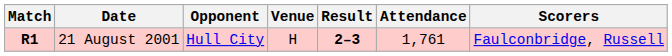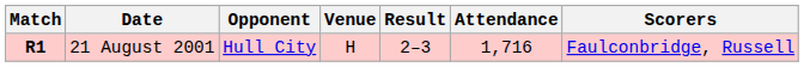 <table class="wikitable" style="font-size:100%; text-align:center">
 <tr>
 <th>Match</th>
 <th>Date</th>
 <th>Opponent</th>
 <th>Venue</th>
 <th>Result</th>
 <th>Attendance</th>
 <th>Scorers</th>
 </tr>
 <tr style="background: #FFCCCC;">
 <td><strong>R1</strong></td>
 <td>21 August 2001</td>
 <td><a href='#'>Hull City</a></td>
 <td>H</td>
-<td><strong>2–3</strong></td>
-<td>1,761</td>
+<td>2–3</td>
+<td>1,716</td>
 <td><a href='#'>Faulconbridge</a>, <a href='#'>Russell</a></td>
 </tr>
 </table>
